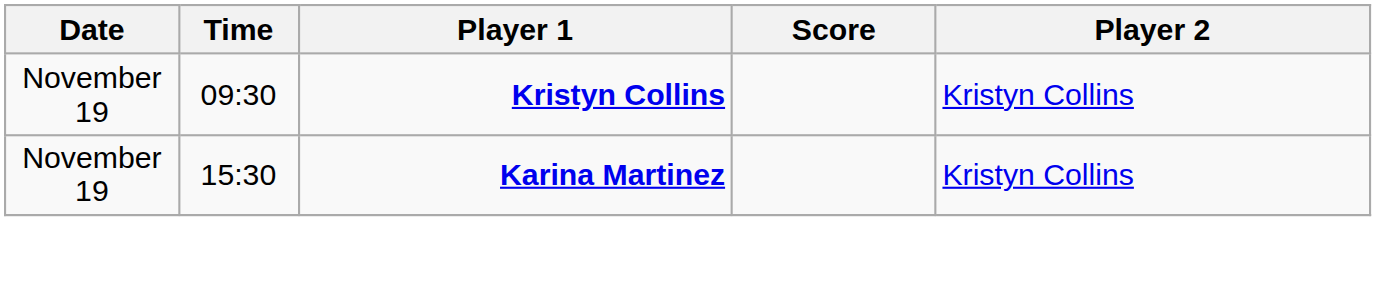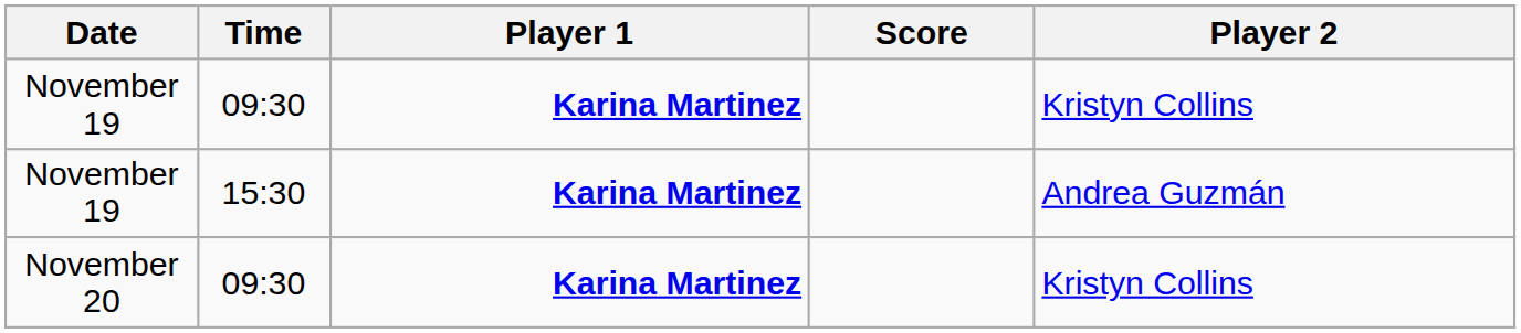 <table class="wikitable" style="font-size:90%; text-align:center">
 <tr>
 <th width="76">Date</th>
 <th width="50">Time</th>
 <th width="200">Player 1</th>
 <th width="90">Score</th>
 <th width="200">Player 2</th>
 </tr>
 <tr>
 <td>November 19</td>
 <td>09:30</td>
-<td align="right"><strong><a href='#'>Kristyn Collins</a> </strong></td>
+<td align="right"><strong><a href='#'>Karina Martinez</a> </strong></td>
 <td></td>
 <td align="left"> <a href='#'>Kristyn Collins</a></td>
 </tr>
 <tr>
 <td>November 19</td>
 <td>15:30</td>
 <td align="right"><strong><a href='#'>Karina Martinez</a> </strong></td>
 <td></td>
+<td align="left"> <a href='#'>Andrea Guzmán</a></td>
+</tr>
+<tr>
+<td>November 20</td>
+<td>09:30</td>
+<td align="right"><strong><a href='#'>Karina Martinez</a> </strong></td>
+<td></td>
 <td align="left"> <a href='#'>Kristyn Collins</a></td>
 </tr>
 <tr>
 </tr>
 </table>
